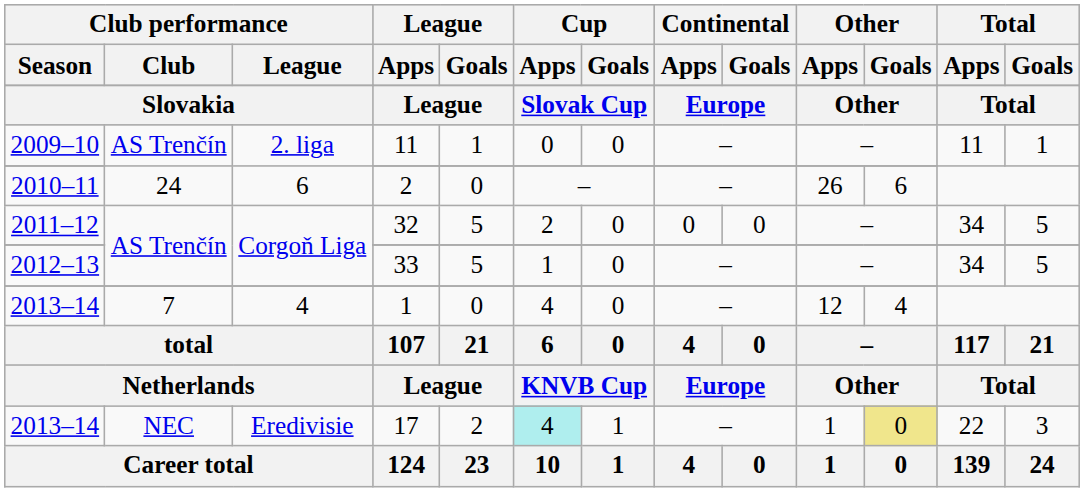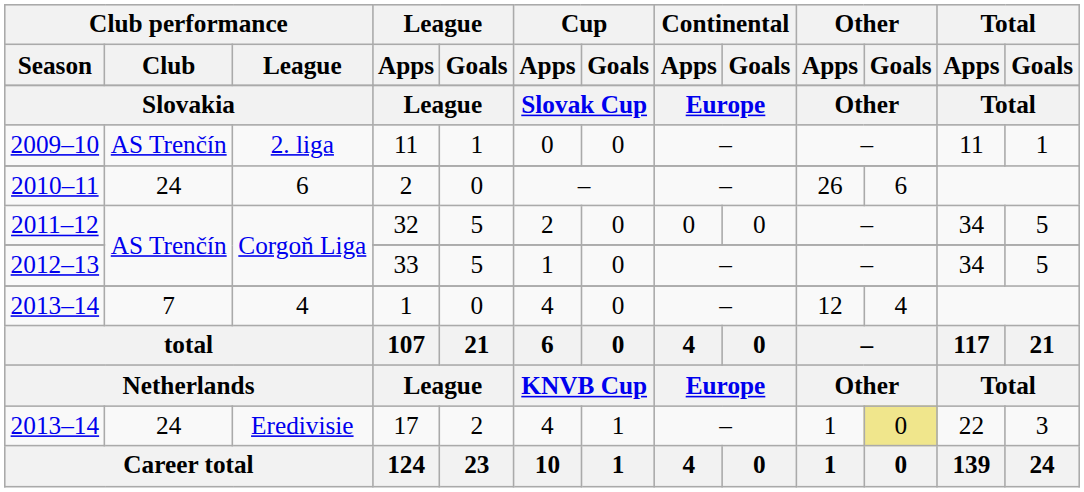 <table class="wikitable" style="text-align:center">
 <tr>
 <th colspan=3>Club performance</th>
 <th colspan=2>League</th>
 <th colspan=2>Cup</th>
 <th colspan=2>Continental</th>
 <th colspan=2>Other</th>
 <th colspan=2>Total</th>
 </tr>
 <tr>
 <th>Season</th>
 <th>Club</th>
 <th>League</th>
 <th>Apps</th>
 <th>Goals</th>
 <th>Apps</th>
 <th>Goals</th>
 <th>Apps</th>
 <th>Goals</th>
 <th>Apps</th>
 <th>Goals</th>
 <th>Apps</th>
 <th>Goals</th>
 </tr>
 <tr>
 </tr>
 <tr>
 <th colspan=3>Slovakia</th>
 <th colspan=2>League</th>
 <th colspan=2><a href='#'>Slovak Cup</a></th>
 <th colspan=2><a href='#'>Europe</a></th>
 <th colspan=2>Other</th>
 <th colspan=2>Total</th>
 </tr>
 <tr>
 <td><a href='#'>2009–10</a></td>
 <td rowspan="2"><a href='#'>AS Trenčín</a></td>
 <td rowspan="2"><a href='#'>2. liga</a></td>
 <td>11</td>
 <td>1</td>
 <td>0</td>
 <td>0</td>
 <td colspan="2">–</td>
 <td colspan="2">–</td>
 <td>11</td>
 <td>1</td>
 </tr>
 <tr>
 </tr>
 <tr>
 <td><a href='#'>2010–11</a></td>
 <td>24</td>
 <td>6</td>
 <td>2</td>
 <td>0</td>
 <td colspan="2">–</td>
 <td colspan="2">–</td>
 <td>26</td>
 <td>6</td>
 </tr>
 <tr>
 <td><a href='#'>2011–12</a></td>
 <td rowspan="3"><a href='#'>AS Trenčín</a></td>
 <td rowspan="3"><a href='#'>Corgoň Liga</a></td>
 <td>32</td>
 <td>5</td>
 <td>2</td>
 <td>0</td>
 <td>0</td>
 <td>0</td>
 <td colspan="2">–</td>
 <td>34</td>
 <td>5</td>
 </tr>
 <tr>
 </tr>
 <tr>
 <td><a href='#'>2012–13</a></td>
 <td>33</td>
 <td>5</td>
 <td>1</td>
 <td>0</td>
 <td colspan="2">–</td>
 <td colspan="2">–</td>
 <td>34</td>
 <td>5</td>
 </tr>
 <tr>
 </tr>
 <tr>
 <td><a href='#'>2013–14</a></td>
 <td>7</td>
 <td>4</td>
 <td>1</td>
 <td>0</td>
 <td>4</td>
 <td>0</td>
 <td colspan="2">–</td>
 <td>12</td>
 <td>4</td>
 </tr>
 <tr>
 <th colspan=3>total</th>
 <th>107</th>
 <th>21</th>
 <th>6</th>
 <th>0</th>
 <th>4</th>
 <th>0</th>
 <th colspan="2">–</th>
 <th>117</th>
 <th>21</th>
 </tr>
 <tr>
 <th colspan=3>Netherlands</th>
 <th colspan=2>League</th>
 <th colspan=2><a href='#'>KNVB Cup</a></th>
 <th colspan=2><a href='#'>Europe</a></th>
 <th colspan=2>Other</th>
 <th colspan=2>Total</th>
 </tr>
 <tr>
 <td><a href='#'>2013–14</a></td>
-<td rowspan="1"><a href='#'>NEC</a></td>
+<td>24</td>
 <td rowspan="1"><a href='#'>Eredivisie</a></td>
 <td>17</td>
 <td>2</td>
-<td style="background: paleturquoise;">4</td>
+<td>4</td>
 <td>1</td>
 <td colspan="2">–</td>
 <td>1</td>
 <td style="background: khaki;">0</td>
 <td>22</td>
 <td>3</td>
 </tr>
 <tr>
 <th colspan=3>Career total</th>
 <th>124</th>
 <th>23</th>
 <th>10</th>
 <th>1</th>
 <th>4</th>
 <th>0</th>
 <th>1</th>
 <th>0</th>
 <th>139</th>
 <th>24</th>
 </tr>
 </table>
